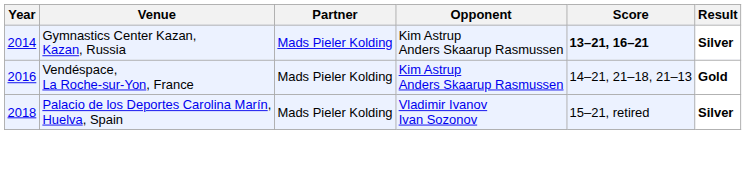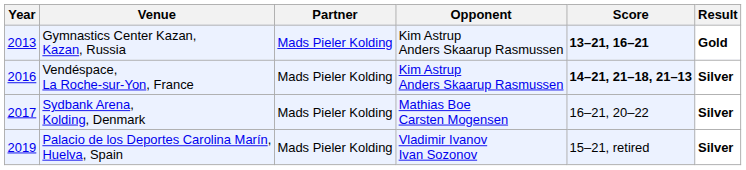 <table class="sortable wikitable" style="font-size: 90%;">
 <tr>
 <th>Year</th>
 <th>Venue</th>
 <th>Partner</th>
 <th>Opponent</th>
 <th>Score</th>
 <th>Result</th>
 </tr>
 <tr style="background:#ECF2FF">
-<td align="center"><a href='#'>2014</a></td>
+<td align="center"><a href='#'>2013</a></td>
 <td align="left">Gymnastics Center Kazan,<br><a href='#'>Kazan</a>, Russia</td>
 <td align="left"> <a href='#'>Mads Pieler Kolding</a></td>
 <td align="left"> Kim Astrup <br>  Anders Skaarup Rasmussen</td>
 <td align="left"><strong>13–21, 16–21</strong></td>
-<td style="text-align:left; background:white"> <strong>Silver</strong></td>
+<td style="text-align:left; background:white"> <strong>Gold</strong></td>
 </tr>
 <tr style="background:#ECF2FF">
 <td align="center"><a href='#'>2016</a></td>
 <td align="left">Vendéspace,<br><a href='#'>La Roche-sur-Yon</a>, France</td>
 <td align="left"> Mads Pieler Kolding</td>
 <td align="left"> <a href='#'>Kim Astrup</a> <br>  <a href='#'>Anders Skaarup Rasmussen</a></td>
-<td align="left">14–21, 21–18, 21–13</td>
-<td style="text-align:left; background:white"> <strong>Gold</strong></td>
+<td align="left"><strong>14–21, 21–18, 21–13</strong></td>
+<td style="text-align:left; background:white"> <strong>Silver</strong></td>
 </tr>
 <tr style="background:#ECF2FF">
-<td align="center"><a href='#'>2018</a></td>
+<td align="center"><a href='#'>2017</a></td>
+<td align="left"><a href='#'>Sydbank Arena</a>,<br><a href='#'>Kolding</a>, Denmark</td>
+<td align="left"> Mads Pieler Kolding</td>
+<td align="left"> <a href='#'>Mathias Boe</a> <br>  <a href='#'>Carsten Mogensen</a></td>
+<td align="left">16–21, 20–22</td>
+<td style="text-align:left; background:white"> <strong>Silver</strong></td>
+</tr>
+<tr style="background:#ECF2FF">
+<td align="center"><a href='#'>2019</a></td>
 <td align="left"><a href='#'>Palacio de los Deportes Carolina Marín</a>,<br><a href='#'>Huelva</a>, Spain</td>
 <td align="left"> Mads Pieler Kolding</td>
 <td align="left"> <a href='#'>Vladimir Ivanov</a> <br>  <a href='#'>Ivan Sozonov</a></td>
 <td align="left">15–21, retired</td>
 <td style="text-align:left; background:white"> <strong>Silver</strong></td>
 </tr>
 </table>
